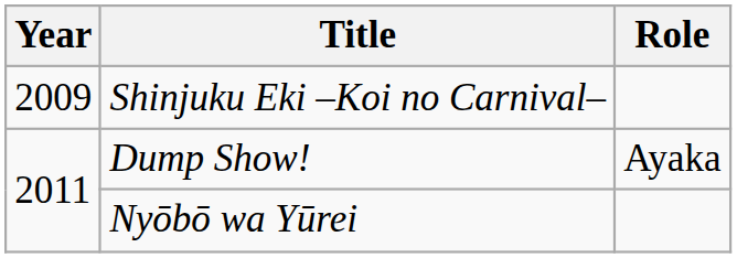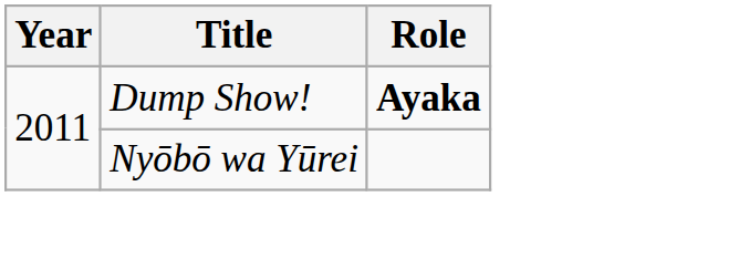 <table class="wikitable">
 <tr>
 <th>Year</th>
 <th>Title</th>
 <th>Role</th>
 </tr>
 <tr>
-<td>2009</td>
-<td><em>Shinjuku Eki –Koi no Carnival–</em></td>
-<td></td>
-</tr>
-<tr>
 <td rowspan="2">2011</td>
 <td><em>Dump Show!</em></td>
-<td>Ayaka</td>
+<td><strong>Ayaka</strong></td>
 </tr>
 <tr>
 <td><em>Nyōbō wa Yūrei</em></td>
 <td></td>
 </tr>
 </table>
